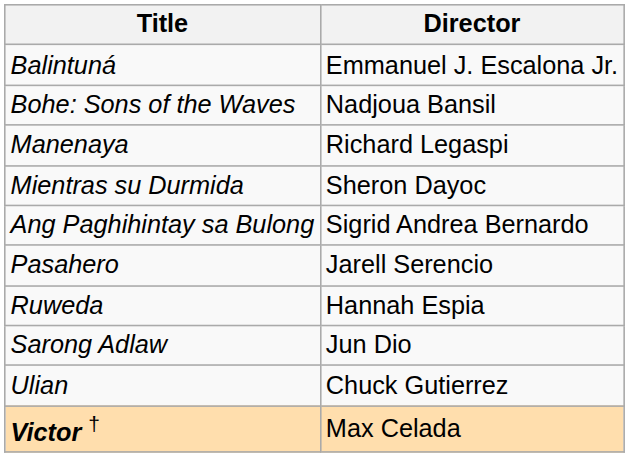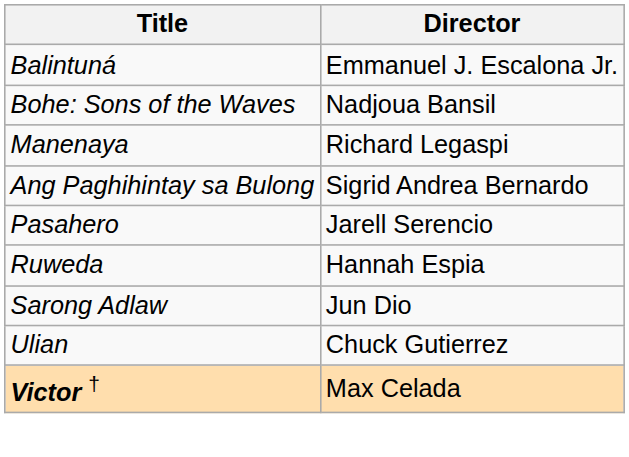 <table class="wikitable">
 <tr>
 <th>Title</th>
 <th>Director</th>
 </tr>
 <tr>
 <td><em>Balintuná</em></td>
 <td>Emmanuel J. Escalona Jr.</td>
 </tr>
 <tr>
 <td><em>Bohe: Sons of the Waves</em></td>
 <td>Nadjoua Bansil</td>
 </tr>
 <tr>
 <td><em>Manenaya</em></td>
 <td>Richard Legaspi</td>
-</tr>
-<tr>
-<td><em>Mientras su Durmida</em></td>
-<td>Sheron Dayoc</td>
 </tr>
 <tr>
 <td><em>Ang Paghihintay sa Bulong</em></td>
 <td>Sigrid Andrea Bernardo</td>
 </tr>
 <tr>
 <td><em>Pasahero</em></td>
 <td>Jarell Serencio</td>
 </tr>
 <tr>
 <td><em>Ruweda</em></td>
 <td>Hannah Espia</td>
 </tr>
 <tr>
 <td><em>Sarong Adlaw</em></td>
 <td>Jun Dio</td>
 </tr>
 <tr>
 <td><em>Ulian</em></td>
 <td>Chuck Gutierrez</td>
 </tr>
 <tr style="background:#FFDEAD;">
 <td><strong><em>Victor</em></strong>  <sup>†</sup></td>
 <td>Max Celada</td>
 </tr>
 </table>
